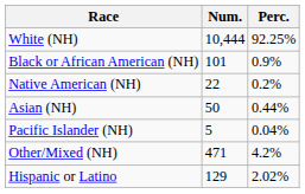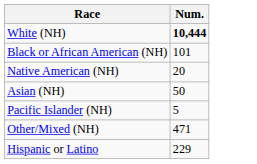 <table class="wikitable">
 <tr>
 <th>Race</th>
 <th>Num.</th>
-<th>Perc.</th>
 </tr>
 <tr>
 <td><a href='#'>White</a> (NH)</td>
-<td>10,444</td>
-<td>92.25%</td>
+<td><strong>10,444</strong></td>
 </tr>
 <tr>
 <td><a href='#'>Black or African American</a> (NH)</td>
 <td>101</td>
-<td>0.9%</td>
 </tr>
 <tr>
 <td><a href='#'>Native American</a> (NH)</td>
-<td>22</td>
-<td>0.2%</td>
+<td>20</td>
 </tr>
 <tr>
 <td><a href='#'>Asian</a> (NH)</td>
 <td>50</td>
-<td>0.44%</td>
 </tr>
 <tr>
 <td><a href='#'>Pacific Islander</a> (NH)</td>
 <td>5</td>
-<td>0.04%</td>
 </tr>
 <tr>
 <td><a href='#'>Other/Mixed</a> (NH)</td>
 <td>471</td>
-<td>4.2%</td>
 </tr>
 <tr>
 <td><a href='#'>Hispanic</a> or <a href='#'>Latino</a></td>
-<td>129</td>
-<td>2.02%</td>
+<td>229</td>
 </tr>
 </table>
